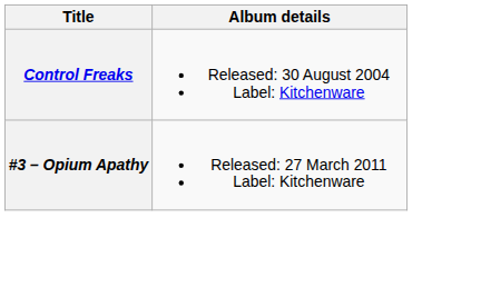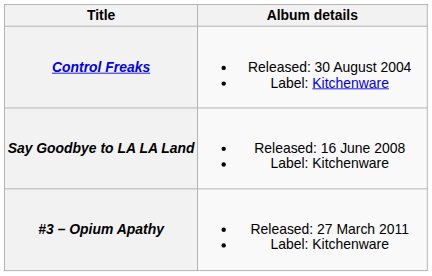 <table class="wikitable plainrowheaders" style="text-align:center;">
 <tr>
 <th scope="col">Title</th>
 <th scope="col" style="width:16em;">Album details</th>
 </tr>
 <tr>
 <th scope="row"><em><a href='#'>Control Freaks</a></em></th>
 <td><br><ul><li>Released: 30 August 2004</li><li>Label: <a href='#'>Kitchenware</a></li></ul></td>
 </tr>
 <tr>
+<th scope="row"><em>Say Goodbye to LA LA Land</em></th>
+<td><br><ul><li>Released: 16 June 2008</li><li>Label: Kitchenware</li></ul></td>
+</tr>
+<tr>
 <th scope="row"><em>#3 – Opium Apathy</em></th>
 <td><br><ul><li>Released: 27 March 2011</li><li>Label: Kitchenware</li></ul></td>
 </tr>
 </table>
